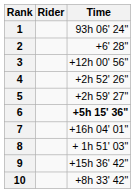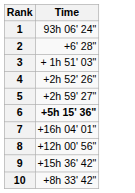 <table class="wikitable">
 <tr>
 <th scope="col">Rank</th>
-<th scope="col">Rider</th>
 <th scope="col">Time</th>
 </tr>
 <tr>
 <th scope="col">1</th>
-<td></td>
 <td style="text-align:right;">93h 06' 24"</td>
 </tr>
 <tr>
 <th scope="col">2</th>
-<td></td>
 <td style="text-align:right;">+6' 28"</td>
 </tr>
 <tr>
 <th scope="col">3</th>
-<td></td>
-<td style="text-align:right;">+12h 00' 56"</td>
+<td style="text-align:right;">+ 1h 51' 03"</td>
 </tr>
 <tr>
 <th scope="col">4</th>
-<td></td>
 <td style="text-align:right;">+2h 52' 26"</td>
 </tr>
 <tr>
 <th scope="col">5</th>
-<td></td>
 <td style="text-align:right;">+2h 59' 27"</td>
 </tr>
 <tr>
 <th scope="col">6</th>
-<td></td>
 <td style="text-align:right;"><strong>+5h 15' 36"</strong></td>
 </tr>
 <tr>
 <th scope="col">7</th>
-<td></td>
 <td style="text-align:right;">+16h 04' 01"</td>
 </tr>
 <tr>
 <th scope="col">8</th>
-<td></td>
-<td style="text-align:right;">+ 1h 51' 03"</td>
+<td style="text-align:right;">+12h 00' 56"</td>
 </tr>
 <tr>
 <th scope="col">9</th>
-<td></td>
 <td style="text-align:right;">+15h 36' 42"</td>
 </tr>
 <tr>
 <th scope="col">10</th>
-<td></td>
 <td style="text-align:right;">+8h 33' 42"</td>
 </tr>
 </table>
